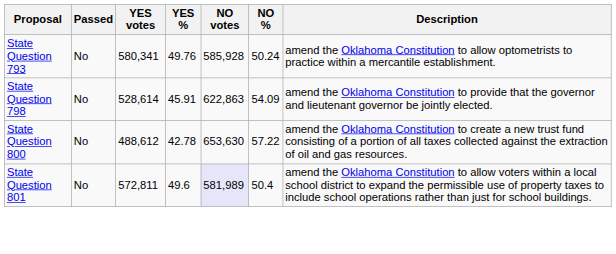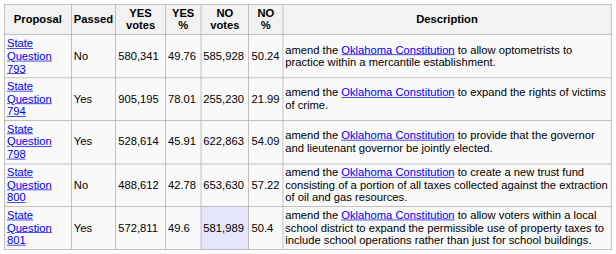 <table class="wikitable sortable">
 <tr>
 <th>Proposal</th>
 <th>Passed</th>
 <th>YES votes</th>
 <th>YES %</th>
 <th>NO votes</th>
 <th>NO %</th>
 <th>Description</th>
 </tr>
 <tr>
 <td><a href='#'>State Question 793</a></td>
 <td> No</td>
 <td>580,341</td>
 <td>49.76</td>
 <td>585,928</td>
 <td>50.24</td>
 <td>amend the <a href='#'>Oklahoma Constitution</a> to allow optometrists to practice within a mercantile establishment.</td>
 </tr>
 <tr>
+<td><a href='#'>State Question 794</a></td>
+<td> Yes</td>
+<td>905,195</td>
+<td>78.01</td>
+<td>255,230</td>
+<td>21.99</td>
+<td>amend the <a href='#'>Oklahoma Constitution</a> to expand the rights of victims of crime.</td>
+</tr>
+<tr>
 <td><a href='#'>State Question 798</a></td>
-<td> No</td>
+<td> Yes</td>
 <td>528,614</td>
 <td>45.91</td>
 <td>622,863</td>
 <td>54.09</td>
 <td>amend the <a href='#'>Oklahoma Constitution</a> to provide that the governor and lieutenant governor be jointly elected.</td>
 </tr>
 <tr>
 <td><a href='#'>State Question 800</a></td>
 <td> No</td>
 <td>488,612</td>
 <td>42.78</td>
 <td>653,630</td>
 <td>57.22</td>
 <td>amend the <a href='#'>Oklahoma Constitution</a> to create a new trust fund consisting of a portion of all taxes collected against the extraction of oil and gas resources.</td>
 </tr>
 <tr>
 <td><a href='#'>State Question 801</a></td>
-<td> No</td>
+<td> Yes</td>
 <td>572,811</td>
 <td>49.6</td>
 <td style="background: lavender;">581,989</td>
 <td>50.4</td>
 <td>amend the <a href='#'>Oklahoma Constitution</a> to allow voters within a local school district to expand the permissible use of property taxes to include school operations rather than just for school buildings.</td>
 </tr>
 </table>
